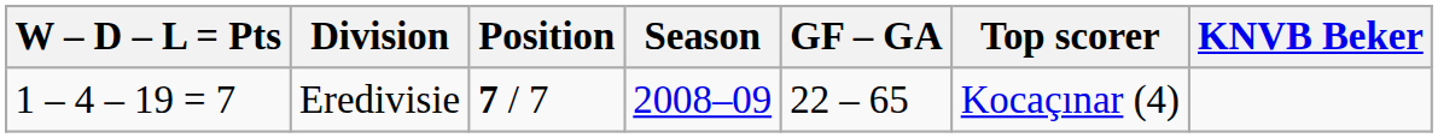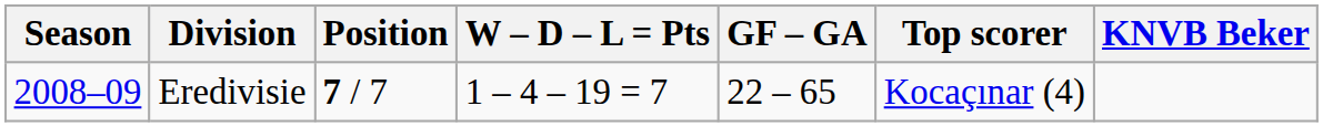 <table class="wikitable">
 <tr style="background:#f0f6fa;">
-<th>W – D – L = Pts</th>
+<th>Season</th>
 <th>Division</th>
 <th>Position</th>
-<th>Season</th>
+<th>W – D – L = Pts</th>
 <th>GF – GA</th>
 <th>Top scorer</th>
 <th><a href='#'>KNVB Beker</a></th>
 </tr>
 <tr>
-<td>1 – 4 – 19 = 7</td>
+<td><a href='#'>2008–09</a></td>
 <td>Eredivisie</td>
 <td><strong>7</strong> / 7</td>
-<td><a href='#'>2008–09</a></td>
+<td>1 – 4 – 19 = 7</td>
 <td>22 – 65</td>
 <td><a href='#'>Kocaçınar</a> (4)</td>
 <td></td>
 </tr>
 </table>
